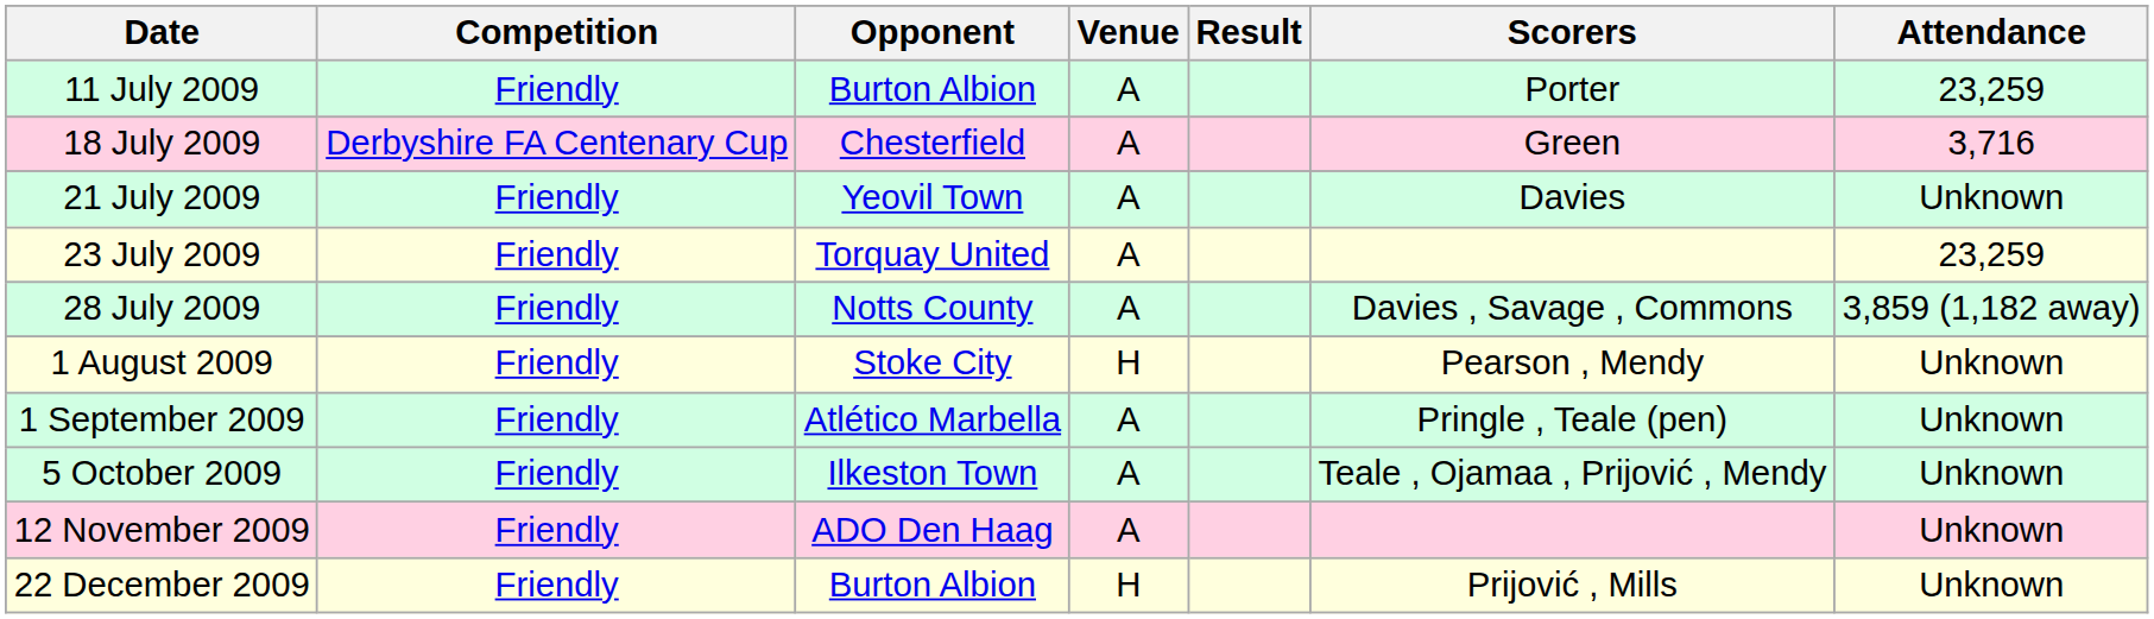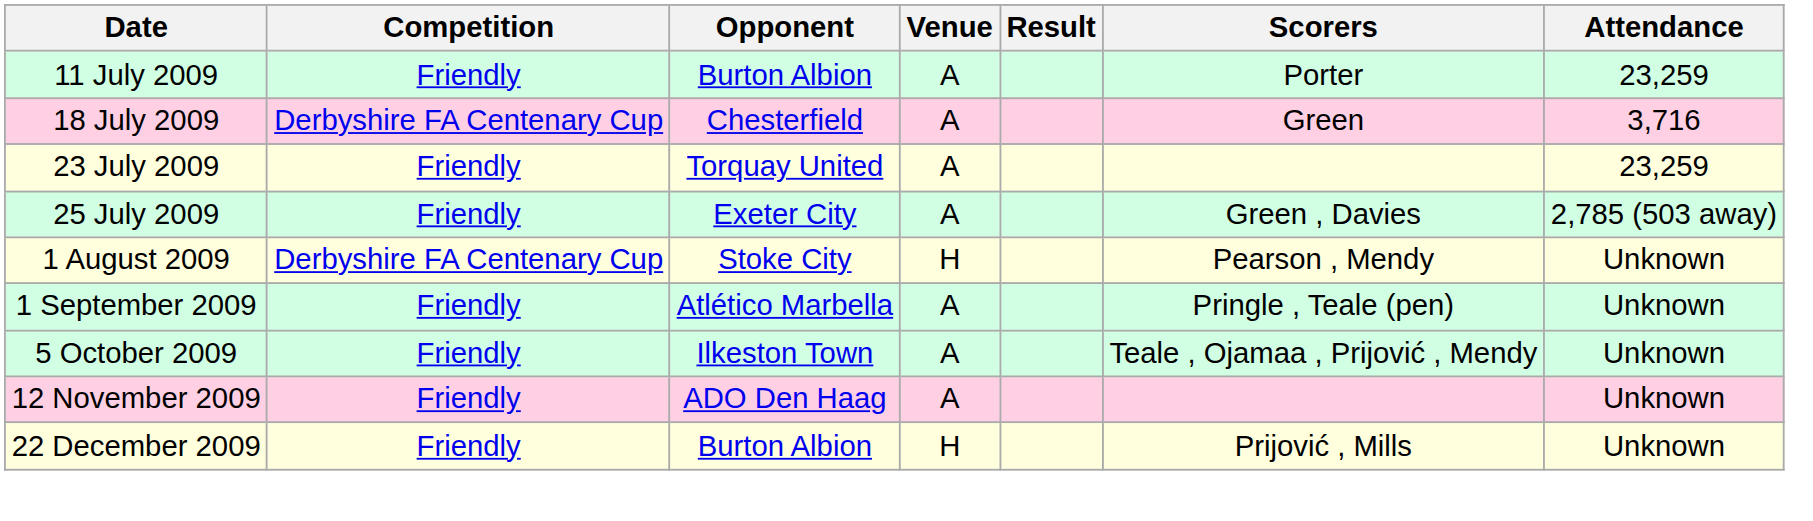 <table class="wikitable sortable" style="text-align:center">
 <tr>
 <th>Date</th>
 <th>Competition</th>
 <th>Opponent</th>
 <th>Venue</th>
 <th>Result</th>
 <th>Scorers</th>
 <th>Attendance</th>
 </tr>
 <tr bgcolor="#d0ffe3">
 <td>11 July 2009</td>
 <td><a href='#'>Friendly</a></td>
 <td><a href='#'>Burton Albion</a></td>
 <td>A</td>
 <td></td>
 <td>Porter </td>
 <td>23,259</td>
 </tr>
 <tr bgcolor="#ffd0e3">
 <td>18 July 2009</td>
 <td><a href='#'>Derbyshire FA Centenary Cup</a></td>
 <td><a href='#'>Chesterfield</a></td>
 <td>A</td>
 <td></td>
 <td>Green </td>
 <td>3,716</td>
 </tr>
-<tr bgcolor="#d0ffe3">
-<td>21 July 2009</td>
-<td><a href='#'>Friendly</a></td>
-<td><a href='#'>Yeovil Town</a></td>
-<td>A</td>
-<td></td>
-<td>Davies </td>
-<td>Unknown</td>
-</tr>
 <tr bgcolor="#ffffdd">
 <td>23 July 2009</td>
 <td><a href='#'>Friendly</a></td>
 <td><a href='#'>Torquay United</a></td>
 <td>A</td>
 <td></td>
 <td></td>
 <td>23,259</td>
 </tr>
 <tr bgcolor="#d0ffe3">
-<td>28 July 2009</td>
+<td>25 July 2009</td>
 <td><a href='#'>Friendly</a></td>
-<td><a href='#'>Notts County</a></td>
+<td><a href='#'>Exeter City</a></td>
 <td>A</td>
 <td></td>
-<td>Davies , Savage , Commons </td>
-<td>3,859 (1,182 away)</td>
+<td>Green , Davies </td>
+<td>2,785 (503 away)</td>
 </tr>
 <tr bgcolor="#ffffdd">
 <td>1 August 2009</td>
-<td><a href='#'>Friendly</a></td>
+<td><a href='#'>Derbyshire FA Centenary Cup</a></td>
 <td><a href='#'>Stoke City</a></td>
 <td>H</td>
 <td></td>
 <td>Pearson , Mendy </td>
 <td>Unknown</td>
 </tr>
 <tr bgcolor="#d0ffe3">
 <td>1 September 2009</td>
 <td><a href='#'>Friendly</a></td>
 <td><a href='#'>Atlético Marbella</a></td>
 <td>A</td>
 <td></td>
 <td>Pringle , Teale  (pen)</td>
 <td>Unknown</td>
 </tr>
 <tr bgcolor="#d0ffe3">
 <td>5 October 2009</td>
 <td><a href='#'>Friendly</a></td>
 <td><a href='#'>Ilkeston Town</a></td>
 <td>A</td>
 <td></td>
 <td>Teale , Ojamaa , Prijović , Mendy </td>
 <td>Unknown</td>
 </tr>
 <tr bgcolor="#ffd0e3">
 <td>12 November 2009</td>
 <td><a href='#'>Friendly</a></td>
 <td><a href='#'>ADO Den Haag</a></td>
 <td>A</td>
 <td></td>
 <td></td>
 <td>Unknown</td>
 </tr>
 <tr bgcolor="#ffffdd">
 <td>22 December 2009</td>
 <td><a href='#'>Friendly</a></td>
 <td><a href='#'>Burton Albion</a></td>
 <td>H</td>
 <td></td>
 <td>Prijović , Mills </td>
 <td>Unknown</td>
 </tr>
 </table>
